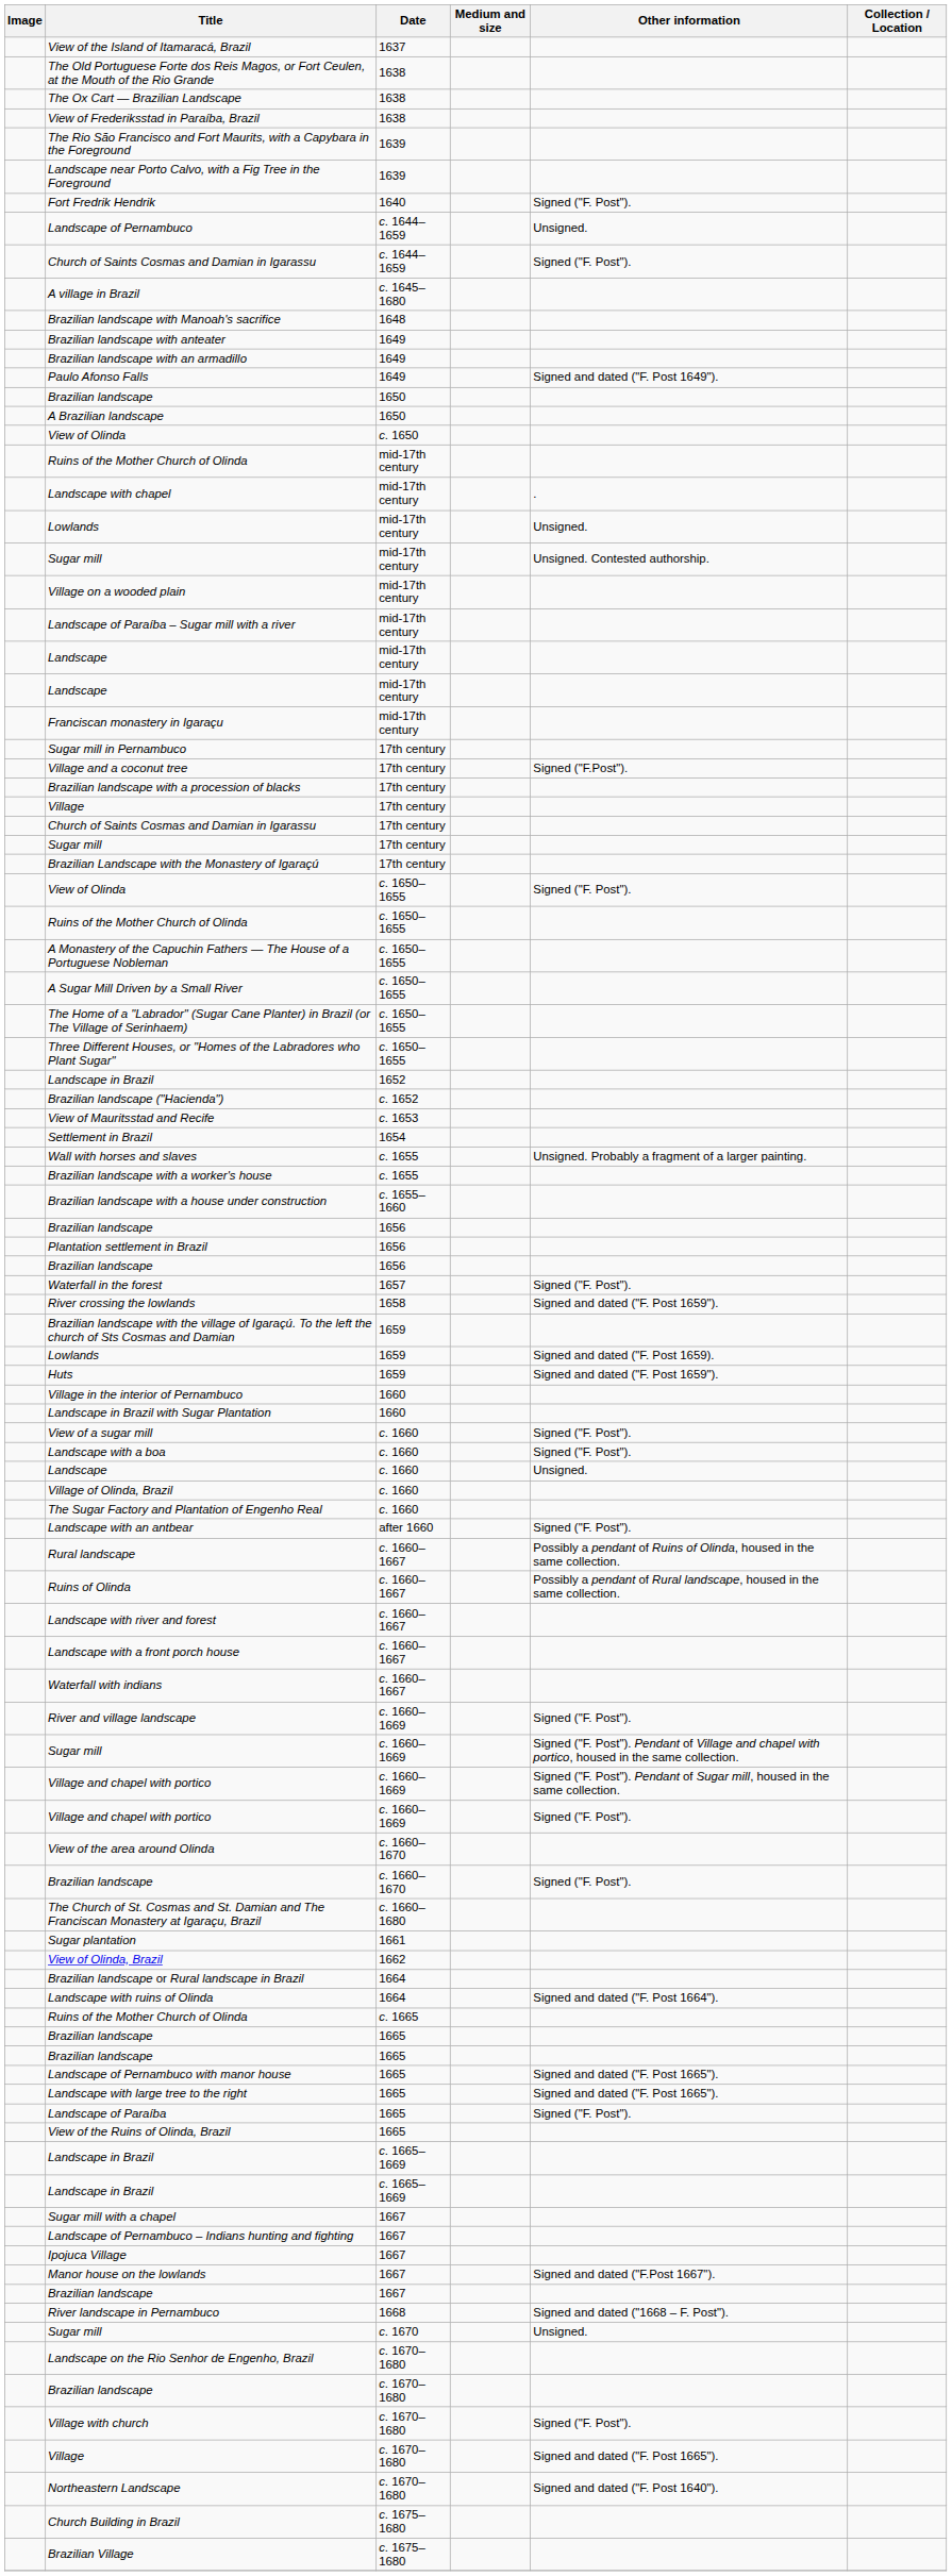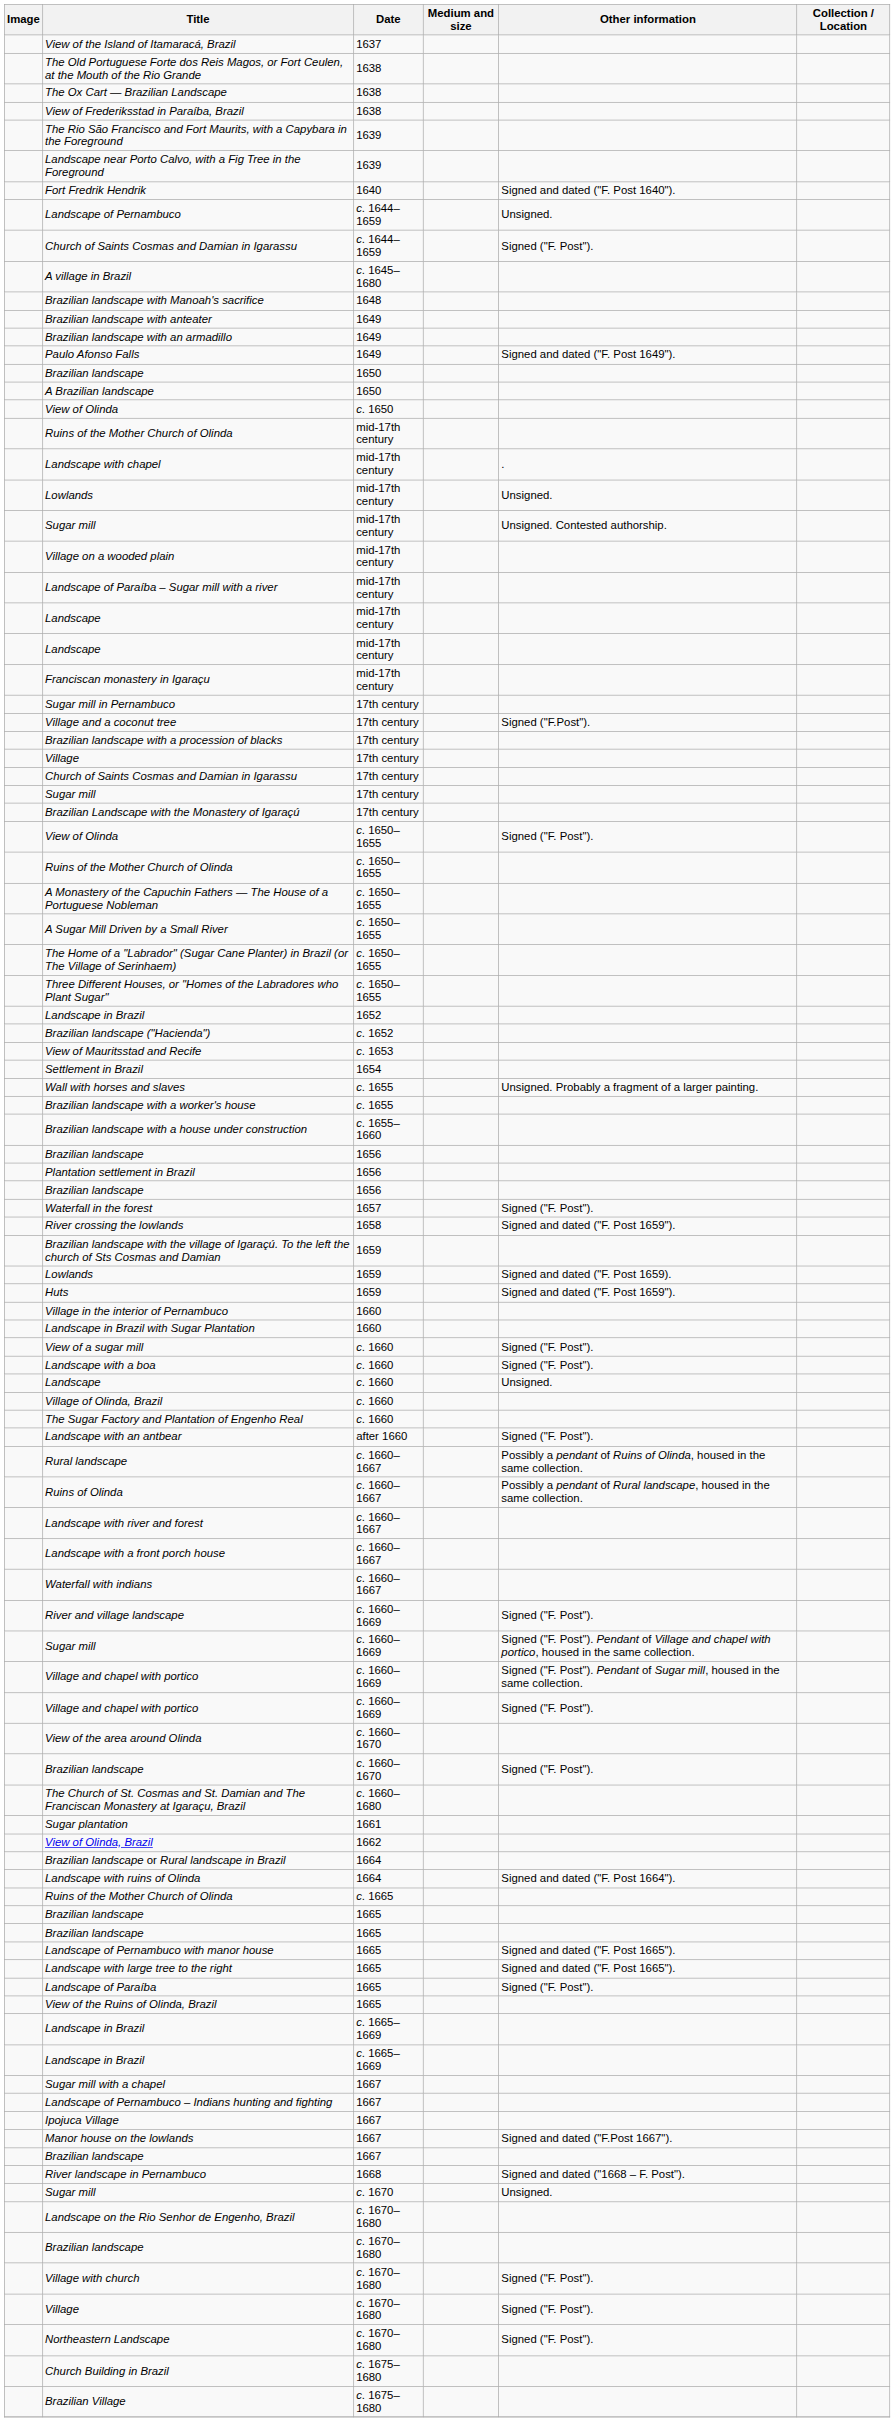 <table class="wikitable" border="1">
 <tr>
 <th>Image</th>
 <th>Title</th>
 <th>Date</th>
 <th>Medium and size</th>
 <th>Other information</th>
 <th>Collection / Location</th>
 </tr>
 <tr>
 <td></td>
 <td><em>View of the Island of Itamaracá, Brazil</em> </td>
 <td>1637</td>
 <td><br></td>
 <td></td>
 <td><br></td>
 </tr>
 <tr>
 <td></td>
 <td><em>The Old Portuguese Forte dos Reis Magos, or Fort Ceulen, at the Mouth of the Rio Grande </em> </td>
 <td>1638</td>
 <td><br></td>
 <td></td>
 <td><br></td>
 </tr>
 <tr>
 <td></td>
 <td><em>The Ox Cart — Brazilian Landscape</em> </td>
 <td>1638</td>
 <td><br></td>
 <td></td>
 <td><br></td>
 </tr>
 <tr>
 <td></td>
 <td><em>View of Frederiksstad in Paraíba, Brazil</em> </td>
 <td>1638</td>
 <td><br></td>
 <td></td>
 <td><br></td>
 </tr>
 <tr>
 <td></td>
 <td><em>The Rio São Francisco and Fort Maurits, with a Capybara in the Foreground </em> </td>
 <td>1639</td>
 <td><br></td>
 <td></td>
 <td><br></td>
 </tr>
 <tr>
 <td></td>
 <td><em>Landscape near Porto Calvo, with a Fig Tree in the Foreground</em> </td>
 <td>1639</td>
 <td><br></td>
 <td></td>
 <td><br></td>
 </tr>
 <tr>
 <td></td>
 <td><em>Fort Fredrik Hendrik</em></td>
 <td>1640</td>
 <td><br></td>
-<td>Signed ("F. Post").</td>
+<td>Signed and dated ("F. Post 1640").</td>
 <td><br></td>
 </tr>
 <tr>
 <td></td>
 <td><em>Landscape of Pernambuco</em></td>
 <td><em>c</em>. 1644–1659</td>
 <td><br></td>
 <td>Unsigned.</td>
 <td><br></td>
 </tr>
 <tr>
 <td></td>
 <td><em>Church of Saints Cosmas and Damian in Igarassu</em></td>
 <td><em>c</em>. 1644–1659</td>
 <td><br></td>
 <td>Signed ("F. Post").</td>
 <td><br></td>
 </tr>
 <tr>
 <td></td>
 <td><em>A village in Brazil</em> </td>
 <td><em>c</em>. 1645–1680</td>
 <td><br></td>
 <td></td>
 <td><br></td>
 </tr>
 <tr>
 <td></td>
 <td><em>Brazilian landscape with Manoah's sacrifice</em> </td>
 <td>1648</td>
 <td><br></td>
 <td></td>
 <td><br></td>
 </tr>
 <tr>
 <td></td>
 <td><em>Brazilian landscape with anteater</em> </td>
 <td>1649</td>
 <td><br></td>
 <td></td>
 <td><br></td>
 </tr>
 <tr>
 <td></td>
 <td><em>Brazilian landscape with an armadillo</em></td>
 <td>1649</td>
 <td><br></td>
 <td></td>
 <td><br></td>
 </tr>
 <tr>
 <td></td>
 <td><em>Paulo Afonso Falls</em></td>
 <td>1649</td>
 <td><br></td>
 <td>Signed and dated ("F. Post 1649").</td>
 <td><br></td>
 </tr>
 <tr>
 <td></td>
 <td><em>Brazilian landscape</em></td>
 <td>1650</td>
 <td><br></td>
 <td></td>
 <td><br></td>
 </tr>
 <tr>
 <td></td>
 <td><em>A Brazilian landscape</em> </td>
 <td>1650</td>
 <td><br></td>
 <td></td>
 <td><br></td>
 </tr>
 <tr>
 <td></td>
 <td><em>View of Olinda</em></td>
 <td><em>c</em>. 1650</td>
 <td><br></td>
 <td></td>
 <td><br></td>
 </tr>
 <tr>
 <td></td>
 <td><em>Ruins of the Mother Church of Olinda</em></td>
 <td>mid-17th century</td>
 <td><br></td>
 <td></td>
 <td><br></td>
 </tr>
 <tr>
 <td></td>
 <td><em>Landscape with chapel</em> </td>
 <td>mid-17th century</td>
 <td><br></td>
 <td>.</td>
 <td><br></td>
 </tr>
 <tr>
 <td></td>
 <td><em>Lowlands</em></td>
 <td>mid-17th century</td>
 <td><br></td>
 <td>Unsigned.</td>
 <td><br></td>
 </tr>
 <tr>
 <td></td>
 <td><em>Sugar mill</em></td>
 <td>mid-17th century</td>
 <td><br></td>
 <td>Unsigned. Contested authorship.</td>
 <td><br></td>
 </tr>
 <tr>
 <td></td>
 <td><em>Village on a wooded plain</em> </td>
 <td>mid-17th century</td>
 <td><br></td>
 <td></td>
 <td><br></td>
 </tr>
 <tr>
 <td></td>
 <td><em>Landscape of Paraíba – Sugar mill with a river</em> </td>
 <td>mid-17th century</td>
 <td><br></td>
 <td></td>
 <td><br></td>
 </tr>
 <tr>
 <td></td>
 <td><em>Landscape</em> </td>
 <td>mid-17th century</td>
 <td><br></td>
 <td></td>
 <td><br></td>
 </tr>
 <tr>
 <td></td>
 <td><em>Landscape</em> </td>
 <td>mid-17th century</td>
 <td><br></td>
 <td></td>
 <td><br></td>
 </tr>
 <tr>
 <td></td>
 <td><em>Franciscan monastery in Igaraçu</em></td>
 <td>mid-17th century</td>
 <td><br></td>
 <td></td>
 <td><br></td>
 </tr>
 <tr>
 <td></td>
 <td><em>Sugar mill in Pernambuco</em></td>
 <td>17th century</td>
 <td><br></td>
 <td></td>
 <td><br></td>
 </tr>
 <tr>
 <td></td>
 <td><em>Village and a coconut tree</em></td>
 <td>17th century</td>
 <td><br></td>
 <td>Signed ("F.Post").</td>
 <td><br></td>
 </tr>
 <tr>
 <td></td>
 <td><em>Brazilian landscape with a procession of blacks</em></td>
 <td>17th century</td>
 <td><br></td>
 <td></td>
 <td><br></td>
 </tr>
 <tr>
 <td></td>
 <td><em>Village</em></td>
 <td>17th century</td>
 <td><br></td>
 <td></td>
 <td><br></td>
 </tr>
 <tr>
 <td></td>
 <td><em>Church of Saints Cosmas and Damian in Igarassu</em></td>
 <td>17th century</td>
 <td><br></td>
 <td></td>
 <td><br></td>
 </tr>
 <tr>
 <td></td>
 <td><em>Sugar mill</em></td>
 <td>17th century</td>
 <td><br></td>
 <td></td>
 <td><br></td>
 </tr>
 <tr>
 <td></td>
 <td><em>Brazilian Landscape with the Monastery of Igaraçú</em></td>
 <td>17th century</td>
 <td><br></td>
 <td></td>
 <td><br></td>
 </tr>
 <tr>
 <td></td>
 <td><em>View of Olinda</em></td>
 <td><em>c</em>. 1650–1655</td>
 <td><br></td>
 <td>Signed ("F. Post").</td>
 <td><br></td>
 </tr>
 <tr>
 <td></td>
 <td><em>Ruins of the Mother Church of Olinda</em> </td>
 <td><em>c</em>. 1650–1655</td>
 <td><br></td>
 <td></td>
 <td><br></td>
 </tr>
 <tr>
 <td></td>
 <td><em>A Monastery of the Capuchin Fathers — The House of a Portuguese Nobleman </em> </td>
 <td><em>c</em>. 1650–1655</td>
 <td><br></td>
 <td></td>
 <td><br></td>
 </tr>
 <tr>
 <td></td>
 <td><em>A Sugar Mill Driven by a Small River</em> </td>
 <td><em>c</em>. 1650–1655</td>
 <td><br></td>
 <td></td>
 <td><br></td>
 </tr>
 <tr>
 <td></td>
 <td><em>The Home of a "Labrador" (Sugar Cane Planter) in Brazil (or The Village of Serinhaem)</em> </td>
 <td><em>c</em>. 1650–1655</td>
 <td><br></td>
 <td></td>
 <td><br></td>
 </tr>
 <tr>
 <td></td>
 <td><em>Three Different Houses, or "Homes of the Labradores who Plant Sugar"</em> </td>
 <td><em>c</em>. 1650–1655</td>
 <td><br></td>
 <td></td>
 <td><br></td>
 </tr>
 <tr>
 <td></td>
 <td><em>Landscape in Brazil</em> </td>
 <td>1652</td>
 <td><br></td>
 <td></td>
 <td><br></td>
 </tr>
 <tr>
 <td></td>
 <td><em>Brazilian landscape ("Hacienda")</em></td>
 <td><em>c</em>. 1652</td>
 <td><br></td>
 <td></td>
 <td><br></td>
 </tr>
 <tr>
 <td></td>
 <td><em>View of Mauritsstad and Recife</em> </td>
 <td><em>c</em>. 1653</td>
 <td><br></td>
 <td></td>
 <td><br></td>
 </tr>
 <tr>
 <td></td>
 <td><em>Settlement in Brazil</em> </td>
 <td>1654</td>
 <td><br></td>
 <td></td>
 <td><br></td>
 </tr>
 <tr>
 <td></td>
 <td><em>Wall with horses and slaves</em></td>
 <td><em>c</em>. 1655</td>
 <td><br></td>
 <td>Unsigned. Probably a fragment of a larger painting.</td>
 <td><br></td>
 </tr>
 <tr>
 <td></td>
 <td><em>Brazilian landscape with a worker's house</em> </td>
 <td><em>c</em>. 1655</td>
 <td><br></td>
 <td></td>
 <td><br></td>
 </tr>
 <tr>
 <td></td>
 <td><em>Brazilian landscape with a house under construction</em> </td>
 <td><em>c</em>. 1655–1660</td>
 <td><br></td>
 <td></td>
 <td><br></td>
 </tr>
 <tr>
 <td></td>
 <td><em>Brazilian landscape</em> </td>
 <td>1656</td>
 <td><br></td>
 <td></td>
 <td><br></td>
 </tr>
 <tr>
 <td></td>
 <td><em>Plantation settlement in Brazil</em> </td>
 <td>1656</td>
 <td><br></td>
 <td></td>
 <td><br></td>
 </tr>
 <tr>
 <td></td>
 <td><em>Brazilian landscape</em> </td>
 <td>1656</td>
 <td><br></td>
 <td></td>
 <td><br></td>
 </tr>
 <tr>
 <td></td>
 <td><em>Waterfall in the forest</em></td>
 <td>1657</td>
 <td><br></td>
 <td>Signed ("F. Post").</td>
 <td><br></td>
 </tr>
 <tr>
 <td></td>
 <td><em>River crossing the lowlands</em></td>
 <td>1658</td>
 <td><br></td>
 <td>Signed and dated ("F. Post 1659").</td>
 <td><br></td>
 </tr>
 <tr>
 <td></td>
 <td><em>Brazilian landscape with the village of Igaraçú. To the left the church of Sts Cosmas and Damian</em> </td>
 <td>1659</td>
 <td><br></td>
 <td></td>
 <td><br></td>
 </tr>
 <tr>
 <td></td>
 <td><em>Lowlands</em></td>
 <td>1659</td>
 <td><br></td>
 <td>Signed and dated ("F. Post 1659).</td>
 <td><br></td>
 </tr>
 <tr>
 <td></td>
 <td><em>Huts</em></td>
 <td>1659</td>
 <td><br></td>
 <td>Signed and dated ("F. Post 1659").</td>
 <td><br></td>
 </tr>
 <tr>
 <td></td>
 <td><em>Village in the interior of Pernambuco</em> </td>
 <td>1660</td>
 <td><br></td>
 <td></td>
 <td><br></td>
 </tr>
 <tr>
 <td></td>
 <td><em>Landscape in Brazil with Sugar Plantation</em> </td>
 <td>1660</td>
 <td><br></td>
 <td></td>
 <td><br></td>
 </tr>
 <tr>
 <td></td>
 <td><em>View of a sugar mill</em></td>
 <td><em>c</em>. 1660</td>
 <td><br></td>
 <td>Signed ("F. Post").</td>
 <td><br></td>
 </tr>
 <tr>
 <td></td>
 <td><em>Landscape with a boa</em></td>
 <td><em>c</em>. 1660</td>
 <td><br></td>
 <td>Signed ("F. Post").</td>
 <td><br></td>
 </tr>
 <tr>
 <td></td>
 <td><em>Landscape</em></td>
 <td><em>c</em>. 1660</td>
 <td><br></td>
 <td>Unsigned.</td>
 <td><br></td>
 </tr>
 <tr>
 <td></td>
 <td><em>Village of Olinda, Brazil</em> </td>
 <td><em>c</em>. 1660</td>
 <td><br></td>
 <td></td>
 <td><br></td>
 </tr>
 <tr>
 <td></td>
 <td><em>The Sugar Factory and Plantation of Engenho Real</em></td>
 <td><em>c</em>. 1660</td>
 <td><br></td>
 <td></td>
 <td><br></td>
 </tr>
 <tr>
 <td></td>
 <td><em>Landscape with an antbear</em></td>
 <td>after 1660</td>
 <td><br></td>
 <td>Signed ("F. Post").</td>
 <td><br></td>
 </tr>
 <tr>
 <td></td>
 <td><em>Rural landscape</em></td>
 <td><em>c</em>. 1660–1667</td>
 <td><br></td>
 <td>Possibly a <em>pendant</em> of <em>Ruins of Olinda</em>, housed in the same collection.</td>
 <td><br></td>
 </tr>
 <tr>
 <td></td>
 <td><em>Ruins of Olinda</em></td>
 <td><em>c</em>. 1660–1667</td>
 <td><br></td>
 <td>Possibly a <em>pendant</em> of <em>Rural landscape</em>, housed in the same collection.</td>
 <td><br></td>
 </tr>
 <tr>
 <td></td>
 <td><em>Landscape with river and forest</em> </td>
 <td><em>c</em>. 1660–1667</td>
 <td><br></td>
 <td></td>
 <td><br></td>
 </tr>
 <tr>
 <td></td>
 <td><em>Landscape with a front porch house</em> </td>
 <td><em>c</em>. 1660–1667</td>
 <td><br></td>
 <td></td>
 <td><br></td>
 </tr>
 <tr>
 <td></td>
 <td><em>Waterfall with indians</em> </td>
 <td><em>c</em>. 1660–1667</td>
 <td><br></td>
 <td></td>
 <td><br></td>
 </tr>
 <tr>
 <td></td>
 <td><em>River and village landscape</em></td>
 <td><em>c</em>. 1660–1669</td>
 <td><br></td>
 <td>Signed ("F. Post").</td>
 <td><br></td>
 </tr>
 <tr>
 <td></td>
 <td><em>Sugar mill</em></td>
 <td><em>c</em>. 1660–1669</td>
 <td><br></td>
 <td>Signed ("F. Post"). <em>Pendant</em> of <em>Village and chapel with portico</em>, housed in the same collection.</td>
 <td><br></td>
 </tr>
 <tr>
 <td></td>
 <td><em>Village and chapel with portico</em></td>
 <td><em>c</em>. 1660–1669</td>
 <td><br></td>
 <td>Signed ("F. Post"). <em>Pendant</em> of <em>Sugar mill</em>, housed in the same collection.</td>
 <td><br></td>
 </tr>
 <tr>
 <td></td>
 <td><em>Village and chapel with portico</em></td>
 <td><em>c</em>. 1660–1669</td>
 <td><br></td>
 <td>Signed ("F. Post").</td>
 <td><br></td>
 </tr>
 <tr>
 <td></td>
 <td><em>View of the area around Olinda</em> </td>
 <td><em>c</em>. 1660–1670</td>
 <td><br></td>
 <td></td>
 <td><br></td>
 </tr>
 <tr>
 <td></td>
 <td><em>Brazilian landscape</em></td>
 <td><em>c</em>. 1660–1670</td>
 <td><br></td>
 <td>Signed ("F. Post").</td>
 <td><br></td>
 </tr>
 <tr>
 <td></td>
 <td><em>The Church of St. Cosmas and St. Damian and The Franciscan Monastery at Igaraçu, Brazil</em> </td>
 <td><em>c</em>. 1660–1680</td>
 <td><br></td>
 <td></td>
 <td><br></td>
 </tr>
 <tr>
 <td></td>
 <td><em>Sugar plantation</em></td>
 <td>1661</td>
 <td><br></td>
 <td></td>
 <td><br></td>
 </tr>
 <tr>
 <td></td>
 <td><em><a href='#'>View of Olinda, Brazil</a></em> </td>
 <td>1662</td>
 <td><br></td>
 <td></td>
 <td><br></td>
 </tr>
 <tr>
 <td></td>
 <td><em>Brazilian landscape</em> or <em>Rural landscape in Brazil</em> </td>
 <td>1664</td>
 <td><br></td>
 <td></td>
 <td><br></td>
 </tr>
 <tr>
 <td></td>
 <td><em>Landscape with ruins of Olinda</em></td>
 <td>1664</td>
 <td><br></td>
 <td>Signed and dated ("F. Post 1664").</td>
 <td><br></td>
 </tr>
 <tr>
 <td></td>
 <td><em>Ruins of the Mother Church of Olinda</em> </td>
 <td><em>c</em>. 1665</td>
 <td><br></td>
 <td></td>
 <td><br></td>
 </tr>
 <tr>
 <td></td>
 <td><em>Brazilian landscape</em> </td>
 <td>1665</td>
 <td><br></td>
 <td></td>
 <td><br></td>
 </tr>
 <tr>
 <td></td>
 <td><em>Brazilian landscape</em> </td>
 <td>1665</td>
 <td><br></td>
 <td></td>
 <td><br></td>
 </tr>
 <tr>
 <td></td>
 <td><em>Landscape of Pernambuco with manor house</em></td>
 <td>1665</td>
 <td><br></td>
 <td>Signed and dated ("F. Post 1665").</td>
 <td><br></td>
 </tr>
 <tr>
 <td></td>
 <td><em>Landscape with large tree to the right</em></td>
 <td>1665</td>
 <td><br></td>
 <td>Signed and dated ("F. Post 1665").</td>
 <td><br></td>
 </tr>
 <tr>
 <td></td>
 <td><em>Landscape of Paraíba</em></td>
 <td>1665</td>
 <td><br></td>
 <td>Signed ("F. Post").</td>
 <td><br></td>
 </tr>
 <tr>
 <td></td>
 <td><em>View of the Ruins of Olinda, Brazil</em> </td>
 <td>1665</td>
 <td><br></td>
 <td></td>
 <td><br></td>
 </tr>
 <tr>
 <td></td>
 <td><em>Landscape in Brazil</em> </td>
 <td><em>c</em>. 1665–1669</td>
 <td><br></td>
 <td></td>
 <td><br></td>
 </tr>
 <tr>
 <td></td>
 <td><em>Landscape in Brazil</em> </td>
 <td><em>c</em>. 1665–1669</td>
 <td><br></td>
 <td></td>
 <td><br></td>
 </tr>
 <tr>
 <td></td>
 <td><em>Sugar mill with a chapel</em> </td>
 <td>1667</td>
 <td><br></td>
 <td></td>
 <td><br></td>
 </tr>
 <tr>
 <td></td>
 <td><em>Landscape of Pernambuco – Indians hunting and fighting</em> </td>
 <td>1667</td>
 <td><br></td>
 <td></td>
 <td><br></td>
 </tr>
 <tr>
 <td></td>
 <td><em>Ipojuca Village</em> </td>
 <td>1667</td>
 <td><br></td>
 <td></td>
 <td><br></td>
 </tr>
 <tr>
 <td></td>
 <td><em>Manor house on the lowlands</em></td>
 <td>1667</td>
 <td><br></td>
 <td>Signed and dated ("F.Post 1667").</td>
 <td><br></td>
 </tr>
 <tr>
 <td></td>
 <td><em>Brazilian landscape</em> </td>
 <td>1667</td>
 <td><br></td>
 <td></td>
 <td><br></td>
 </tr>
 <tr>
 <td></td>
 <td><em>River landscape in Pernambuco</em></td>
 <td>1668</td>
 <td><br></td>
 <td>Signed and dated ("1668 – F. Post").</td>
 <td><br></td>
 </tr>
 <tr>
 <td></td>
 <td><em>Sugar mill</em></td>
 <td><em>c</em>. 1670</td>
 <td><br></td>
 <td>Unsigned.</td>
 <td><br></td>
 </tr>
 <tr>
 <td></td>
 <td><em>Landscape on the Rio Senhor de Engenho, Brazil</em> </td>
 <td><em>c</em>. 1670–1680</td>
 <td><br></td>
 <td></td>
 <td><br></td>
 </tr>
 <tr>
 <td></td>
 <td><em>Brazilian landscape</em> </td>
 <td><em>c</em>. 1670–1680</td>
 <td><br></td>
 <td></td>
 <td><br></td>
 </tr>
 <tr>
 <td></td>
 <td><em>Village with church</em></td>
 <td><em>c</em>. 1670–1680</td>
 <td><br></td>
 <td>Signed ("F. Post").</td>
 <td><br></td>
 </tr>
 <tr>
 <td></td>
 <td><em>Village</em></td>
 <td><em>c</em>. 1670–1680</td>
 <td><br></td>
-<td>Signed and dated ("F. Post 1665").</td>
+<td>Signed ("F. Post").</td>
 <td><br></td>
 </tr>
 <tr>
 <td></td>
 <td><em>Northeastern Landscape</em></td>
 <td><em>c</em>. 1670–1680</td>
 <td><br></td>
-<td>Signed and dated ("F. Post 1640").</td>
+<td>Signed ("F. Post").</td>
 <td><br></td>
 </tr>
 <tr>
 <td></td>
 <td><em>Church Building in Brazil</em> </td>
 <td><em>c</em>. 1675–1680</td>
 <td><br></td>
 <td></td>
 <td><br></td>
 </tr>
 <tr>
 <td></td>
 <td><em>Brazilian Village</em> </td>
 <td><em>c</em>. 1675–1680</td>
 <td><br></td>
 <td></td>
 <td><br></td>
 </tr>
 <tr>
 </tr>
 </table>
